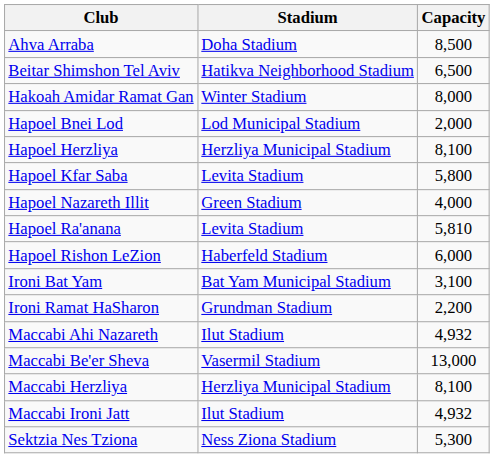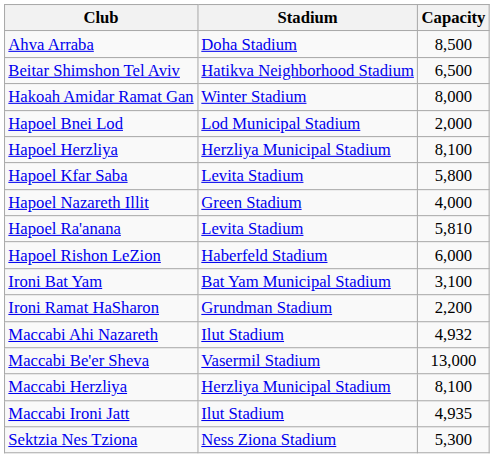 <table class="wikitable sortable">
 <tr>
 <th>Club</th>
 <th>Stadium</th>
 <th>Capacity</th>
 </tr>
 <tr>
 <td><a href='#'>Ahva Arraba</a></td>
 <td><a href='#'>Doha Stadium</a></td>
 <td align="center">8,500</td>
 </tr>
 <tr>
 <td><a href='#'>Beitar Shimshon Tel Aviv</a></td>
 <td><a href='#'>Hatikva Neighborhood Stadium</a></td>
 <td align="center">6,500</td>
 </tr>
 <tr>
 <td><a href='#'>Hakoah Amidar Ramat Gan</a></td>
 <td><a href='#'>Winter Stadium</a></td>
 <td align="center">8,000</td>
 </tr>
 <tr>
 <td><a href='#'>Hapoel Bnei Lod</a></td>
 <td><a href='#'>Lod Municipal Stadium</a></td>
 <td align="center">2,000</td>
 </tr>
 <tr>
 <td><a href='#'>Hapoel Herzliya</a></td>
 <td><a href='#'>Herzliya Municipal Stadium</a></td>
 <td align="center">8,100</td>
 </tr>
 <tr>
 <td><a href='#'>Hapoel Kfar Saba</a></td>
 <td><a href='#'>Levita Stadium</a></td>
 <td align="center">5,800</td>
 </tr>
 <tr>
 <td><a href='#'>Hapoel Nazareth Illit</a></td>
 <td><a href='#'>Green Stadium</a></td>
 <td align="center">4,000</td>
 </tr>
 <tr>
 <td><a href='#'>Hapoel Ra'anana</a></td>
 <td><a href='#'>Levita Stadium</a></td>
 <td align="center">5,810</td>
 </tr>
 <tr>
 <td><a href='#'>Hapoel Rishon LeZion</a></td>
 <td><a href='#'>Haberfeld Stadium</a></td>
 <td align="center">6,000</td>
 </tr>
 <tr>
 <td><a href='#'>Ironi Bat Yam</a></td>
 <td><a href='#'>Bat Yam Municipal Stadium</a></td>
 <td align="center">3,100</td>
 </tr>
 <tr>
 <td><a href='#'>Ironi Ramat HaSharon</a></td>
 <td><a href='#'>Grundman Stadium</a></td>
 <td align="center">2,200</td>
 </tr>
 <tr>
 <td><a href='#'>Maccabi Ahi Nazareth</a></td>
 <td><a href='#'>Ilut Stadium</a></td>
 <td align="center">4,932</td>
 </tr>
 <tr>
 <td><a href='#'>Maccabi Be'er Sheva</a></td>
 <td><a href='#'>Vasermil Stadium</a></td>
 <td align="center">13,000</td>
 </tr>
 <tr>
 <td><a href='#'>Maccabi Herzliya</a></td>
 <td><a href='#'>Herzliya Municipal Stadium</a></td>
 <td align="center">8,100</td>
 </tr>
 <tr>
 <td><a href='#'>Maccabi Ironi Jatt</a></td>
 <td><a href='#'>Ilut Stadium</a></td>
-<td align="center">4,932</td>
+<td align="center">4,935</td>
 </tr>
 <tr>
 <td><a href='#'>Sektzia Nes Tziona</a></td>
 <td><a href='#'>Ness Ziona Stadium</a></td>
 <td align="center">5,300</td>
 </tr>
 </table>
